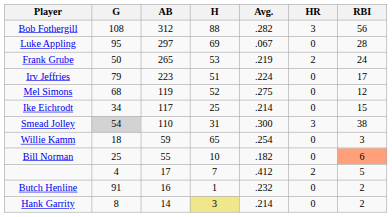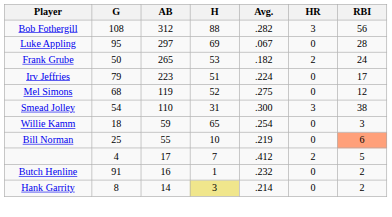 <table class="wikitable sortable">
 <tr>
 <th bgcolor="#DDDDFF" width="16%">Player</th>
 <th bgcolor="#DDDDFF" width="9%">G</th>
 <th bgcolor="#DDDDFF" width="9%">AB</th>
 <th bgcolor="#DDDDFF" width="9%">H</th>
 <th bgcolor="#DDDDFF" width="9%">Avg.</th>
 <th bgcolor="#DDDDFF" width="9%">HR</th>
 <th bgcolor="#DDDDFF" width="9%">RBI</th>
 </tr>
 <tr align="center">
 <td><a href='#'>Bob Fothergill</a></td>
 <td>108</td>
 <td>312</td>
 <td>88</td>
 <td>.282</td>
 <td>3</td>
 <td>56</td>
 </tr>
 <tr align=center>
 <td><a href='#'>Luke Appling</a></td>
 <td>95</td>
 <td>297</td>
 <td>69</td>
 <td>.067</td>
 <td>0</td>
 <td>28</td>
 </tr>
 <tr align=center>
 <td><a href='#'>Frank Grube</a></td>
 <td>50</td>
 <td>265</td>
 <td>53</td>
-<td>.219</td>
+<td>.182</td>
 <td>2</td>
 <td>24</td>
 </tr>
 <tr align=center>
 <td><a href='#'>Irv Jeffries</a></td>
 <td>79</td>
 <td>223</td>
 <td>51</td>
 <td>.224</td>
 <td>0</td>
 <td>17</td>
 </tr>
 <tr align=center>
 <td><a href='#'>Mel Simons</a></td>
 <td>68</td>
 <td>119</td>
 <td>52</td>
 <td>.275</td>
 <td>0</td>
 <td>12</td>
 </tr>
 <tr align=center>
-<td><a href='#'>Ike Eichrodt</a></td>
-<td>34</td>
-<td>117</td>
-<td>25</td>
-<td>.214</td>
-<td>0</td>
-<td>15</td>
-</tr>
-<tr align=center>
 <td><a href='#'>Smead Jolley</a></td>
-<td style="background: lightgrey;">54</td>
+<td>54</td>
 <td>110</td>
 <td>31</td>
 <td>.300</td>
 <td>3</td>
 <td>38</td>
 </tr>
 <tr align=center>
 <td><a href='#'>Willie Kamm</a></td>
 <td>18</td>
 <td>59</td>
 <td>65</td>
 <td>.254</td>
 <td>0</td>
 <td>3</td>
 </tr>
 <tr align=center>
 <td><a href='#'>Bill Norman</a></td>
 <td>25</td>
 <td>55</td>
 <td>10</td>
-<td>.182</td>
+<td>.219</td>
 <td>0</td>
 <td style="background: lightsalmon;">6</td>
 </tr>
 <tr align=center>
 <td></td>
 <td>4</td>
 <td>17</td>
 <td>7</td>
 <td>.412</td>
 <td>2</td>
 <td>5</td>
 </tr>
 <tr align="center">
 <td><a href='#'>Butch Henline</a></td>
 <td>91</td>
 <td>16</td>
 <td>1</td>
 <td>.232</td>
 <td>0</td>
 <td>2</td>
 </tr>
 <tr align=center>
 <td><a href='#'>Hank Garrity</a></td>
 <td>8</td>
 <td>14</td>
 <td style="background: khaki;">3</td>
 <td>.214</td>
 <td>0</td>
 <td>2</td>
 </tr>
 </table>
